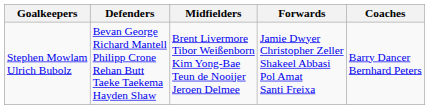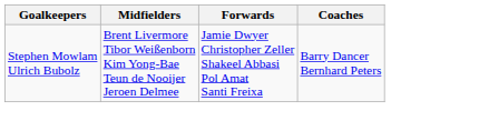 <table class=wikitable>
 <tr>
 <th>Goalkeepers</th>
-<th>Defenders</th>
 <th>Midfielders</th>
 <th>Forwards</th>
 <th>Coaches</th>
 </tr>
 <tr>
 <td> <a href='#'>Stephen Mowlam</a> <br>  <a href='#'>Ulrich Bubolz</a></td>
-<td> <a href='#'>Bevan George</a> <br>  <a href='#'>Richard Mantell</a> <br>  <a href='#'>Philipp Crone</a> <br>  <a href='#'>Rehan Butt</a> <br>  <a href='#'>Taeke Taekema</a> <br>  <a href='#'>Hayden Shaw</a></td>
 <td> <a href='#'>Brent Livermore</a> <br>  <a href='#'>Tibor Weißenborn</a> <br>  <a href='#'>Kim Yong-Bae</a> <br>  <a href='#'>Teun de Nooijer</a> <br>  <a href='#'>Jeroen Delmee</a></td>
 <td> <a href='#'>Jamie Dwyer</a> <br>  <a href='#'>Christopher Zeller</a> <br>  <a href='#'>Shakeel Abbasi</a> <br>  <a href='#'>Pol Amat</a> <br>  <a href='#'>Santi Freixa</a></td>
 <td> <a href='#'>Barry Dancer</a> <br>  <a href='#'>Bernhard Peters</a></td>
 </tr>
 </table>
